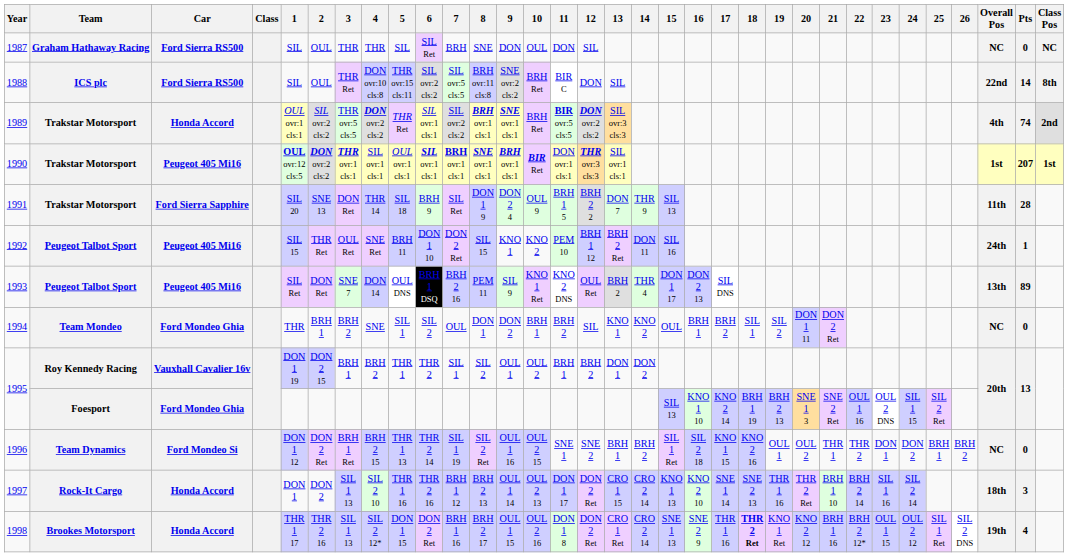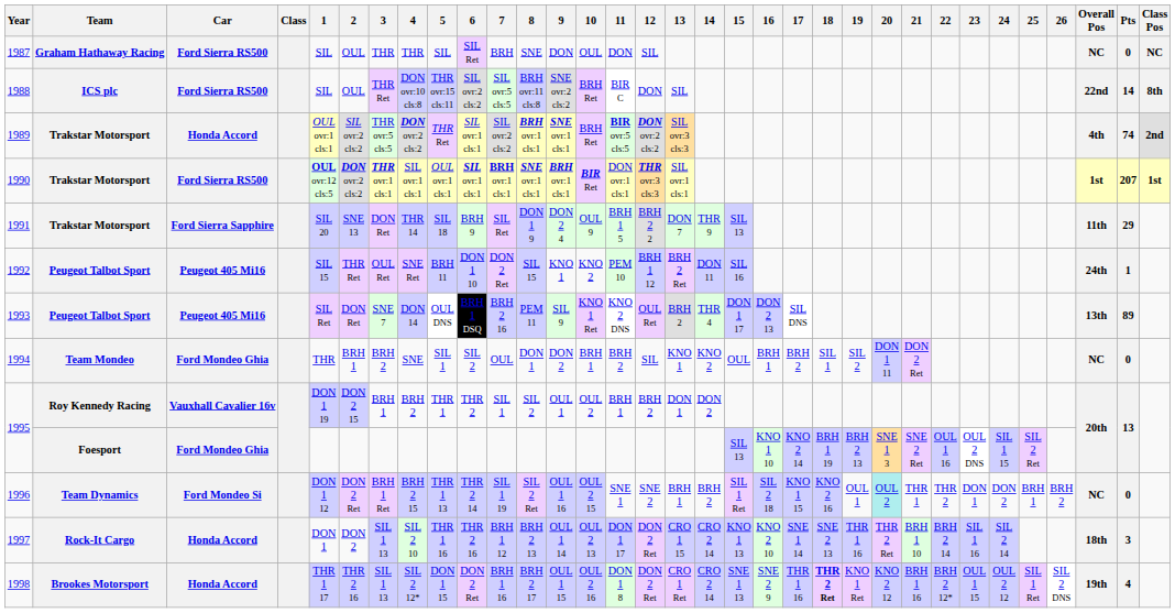 <table class="wikitable" style="text-align:center; font-size:85%">
 <tr>
 <th>Year</th>
 <th>Team</th>
 <th>Car</th>
 <th>Class</th>
 <th>1</th>
 <th>2</th>
 <th>3</th>
 <th>4</th>
 <th>5</th>
 <th>6</th>
 <th>7</th>
 <th>8</th>
 <th>9</th>
 <th>10</th>
 <th>11</th>
 <th>12</th>
 <th>13</th>
 <th>14</th>
 <th>15</th>
 <th>16</th>
 <th>17</th>
 <th>18</th>
 <th>19</th>
 <th>20</th>
 <th>21</th>
 <th>22</th>
 <th>23</th>
 <th>24</th>
 <th>25</th>
 <th>26</th>
 <th>Overall<br>Pos</th>
 <th>Pts</th>
 <th>Class<br>Pos</th>
 </tr>
 <tr>
 <td><a href='#'>1987</a></td>
 <th nowrap><a href='#'>Graham Hathaway Racing</a></th>
 <th nowrap><a href='#'>Ford Sierra RS500</a></th>
 <th><span></span></th>
 <td><a href='#'>SIL</a></td>
 <td><a href='#'>OUL</a></td>
 <td><a href='#'>THR</a></td>
 <td><a href='#'>THR</a></td>
 <td><a href='#'>SIL</a></td>
 <td style="background:#EFCFFF;"><a href='#'>SIL</a><br><small>Ret</small></td>
 <td><a href='#'>BRH</a></td>
 <td><a href='#'>SNE</a></td>
 <td><a href='#'>DON</a></td>
 <td><a href='#'>OUL</a></td>
 <td><a href='#'>DON</a></td>
 <td><a href='#'>SIL</a></td>
 <td></td>
 <td></td>
 <td></td>
 <td></td>
 <td></td>
 <td></td>
 <td></td>
 <td></td>
 <td></td>
 <td></td>
 <td></td>
 <td></td>
 <td></td>
 <td></td>
 <th>NC</th>
 <th>0</th>
 <th>NC</th>
 </tr>
 <tr>
 <td><a href='#'>1988</a></td>
 <th nowrap><a href='#'>ICS plc</a></th>
 <th nowrap><a href='#'>Ford Sierra RS500</a></th>
 <th><span></span></th>
 <td><a href='#'>SIL</a></td>
 <td><a href='#'>OUL</a></td>
 <td style="background:#EFCFFF;"><a href='#'>THR</a><br><small>Ret</small></td>
 <td style="background:#CFCFFF;"><a href='#'>DON</a><br><small>ovr:10<br>cls:8</small></td>
 <td style="background:#CFCFFF;"><a href='#'>THR</a><br><small>ovr:15<br>cls:11</small></td>
 <td style="background:#DFDFDF;"><a href='#'>SIL</a><br><small>ovr:2<br>cls:2</small></td>
 <td style="background:#DFFFDF;"><a href='#'>SIL</a><br><small>ovr:5<br>cls:5</small></td>
 <td style="background:#CFCFFF;"><a href='#'>BRH</a><br><small>ovr:11<br>cls:8</small></td>
 <td style="background:#DFDFDF;"><a href='#'>SNE</a><br><small>ovr:2<br>cls:2</small></td>
 <td style="background:#EFCFFF;"><a href='#'>BRH</a><br><small>Ret</small></td>
 <td style="background:#FFFFFF;"><a href='#'>BIR</a><br><small>C</small></td>
 <td><a href='#'>DON</a></td>
 <td><a href='#'>SIL</a></td>
 <td></td>
 <td></td>
 <td></td>
 <td></td>
 <td></td>
 <td></td>
 <td></td>
 <td></td>
 <td></td>
 <td></td>
 <td></td>
 <td></td>
 <td></td>
 <th>22nd</th>
 <th>14</th>
 <th>8th</th>
 </tr>
 <tr>
 <td><a href='#'>1989</a></td>
 <th nowrap>Trakstar Motorsport</th>
 <th nowrap><a href='#'>Honda Accord</a></th>
 <th><span></span></th>
 <td style="background:#FFFFBF;"><em><a href='#'>OUL</a></em><br><small>ovr:1<br>cls:1</small></td>
 <td style="background:#DFDFDF;"><em><a href='#'>SIL</a></em><br><small>ovr:2<br>cls:2</small></td>
 <td style="background:#DFFFDF;"><a href='#'>THR</a><br><small>ovr:5<br>cls:5</small></td>
 <td style="background:#DFDFDF;"><strong><em><a href='#'>DON</a></em></strong><br><small>ovr:2<br>cls:2</small></td>
 <td style="background:#EFCFFF;"><em><a href='#'>THR</a></em><br><small>Ret</small></td>
 <td style="background:#FFFFBF;"><em><a href='#'>SIL</a></em><br><small>ovr:1<br>cls:1</small></td>
 <td style="background:#DFDFDF;"><a href='#'>SIL</a><br><small>ovr:2<br>cls:2</small></td>
 <td style="background:#FFFFBF;"><strong><em><a href='#'>BRH</a></em></strong><br><small>ovr:1<br>cls:1</small></td>
 <td style="background:#FFFFBF;"><strong><em><a href='#'>SNE</a></em></strong><br><small>ovr:1<br>cls:1</small></td>
 <td style="background:#EFCFFF;"><a href='#'>BRH</a><br><small>Ret</small></td>
 <td style="background:#DFFFDF;"><strong><a href='#'>BIR</a></strong><br><small>ovr:5<br>cls:5</small></td>
 <td style="background:#DFDFDF;"><strong><em><a href='#'>DON</a></em></strong><br><small>ovr:2<br>cls:2</small></td>
 <td style="background:#FFDF9F;"><a href='#'>SIL</a><br><small>ovr:3<br>cls:3</small></td>
 <td></td>
 <td></td>
 <td></td>
 <td></td>
 <td></td>
 <td></td>
 <td></td>
 <td></td>
 <td></td>
 <td></td>
 <td></td>
 <td></td>
 <td></td>
 <th>4th</th>
 <th>74</th>
 <td style="background:#DFDFDF;"><strong>2nd</strong></td>
 </tr>
 <tr>
 <td><a href='#'>1990</a></td>
 <th nowrap>Trakstar Motorsport</th>
-<th nowrap><a href='#'>Peugeot 405 Mi16</a></th>
+<th nowrap><a href='#'>Ford Sierra RS500</a></th>
 <th><span></span></th>
 <td style="background:#DFFFDF;"><strong><a href='#'>OUL</a></strong><br><small>ovr:12<br>cls:5</small></td>
 <td style="background:#DFDFDF;"><strong><em><a href='#'>DON</a></em></strong><br><small>ovr:2<br>cls:2</small></td>
 <td style="background:#FFFFBF;"><strong><em><a href='#'>THR</a></em></strong><br><small>ovr:1<br>cls:1</small></td>
 <td style="background:#FFFFBF;"><a href='#'>SIL</a><br><small>ovr:1<br>cls:1</small></td>
 <td style="background:#FFFFBF;"><em><a href='#'>OUL</a></em><br><small>ovr:1<br>cls:1</small></td>
 <td style="background:#FFFFBF;"><strong><em><a href='#'>SIL</a></em></strong><br><small>ovr:1<br>cls:1</small></td>
 <td style="background:#FFFFBF;"><strong><a href='#'>BRH</a></strong><br><small>ovr:1<br>cls:1</small></td>
 <td style="background:#FFFFBF;"><strong><em><a href='#'>SNE</a></em></strong><br><small>ovr:1<br>cls:1</small></td>
 <td style="background:#FFFFBF;"><strong><em><a href='#'>BRH</a></em></strong><br><small>ovr:1<br>cls:1</small></td>
 <td style="background:#EFCFFF;"><strong><em><a href='#'>BIR</a></em></strong><br><small>Ret</small></td>
 <td style="background:#FFFFBF;"><a href='#'>DON</a><br><small>ovr:1<br>cls:1</small></td>
 <td style="background:#FFDF9F;"><strong><em><a href='#'>THR</a></em></strong><br><small>ovr:3<br>cls:3</small></td>
 <td style="background:#FFFFBF;"><a href='#'>SIL</a><br><small>ovr:1<br>cls:1</small></td>
 <td></td>
 <td></td>
 <td></td>
 <td></td>
 <td></td>
 <td></td>
 <td></td>
 <td></td>
 <td></td>
 <td></td>
 <td></td>
 <td></td>
 <td></td>
 <td style="background:#FFFFBF;"><strong>1st</strong></td>
 <td style="background:#FFFFBF;"><strong>207</strong></td>
 <td style="background:#FFFFBF;"><strong>1st</strong></td>
 </tr>
 <tr>
 <td><a href='#'>1991</a></td>
 <th nowrap>Trakstar Motorsport</th>
 <th nowrap><a href='#'>Ford Sierra Sapphire</a></th>
 <th></th>
 <td style="background:#CFCFFF;"><a href='#'>SIL</a><br><small>20</small></td>
 <td style="background:#CFCFFF;"><a href='#'>SNE</a><br><small>13</small></td>
 <td style="background:#EFCFFF;"><a href='#'>DON</a><br><small>Ret</small></td>
 <td style="background:#CFCFFF;"><a href='#'>THR</a><br><small>14</small></td>
 <td style="background:#CFCFFF;"><a href='#'>SIL</a><br><small>18</small></td>
 <td style="background:#DFFFDF;"><a href='#'>BRH</a><br><small>9</small></td>
 <td style="background:#EFCFFF;"><a href='#'>SIL</a><br><small>Ret</small></td>
 <td style="background:#CFCFFF;"><a href='#'>DON<br>1</a><br><small>9</small></td>
 <td style="background:#DFFFDF;"><a href='#'>DON<br>2</a><br><small>4</small></td>
 <td style="background:#DFFFDF;"><a href='#'>OUL</a><br><small>9</small></td>
 <td style="background:#DFFFDF;"><a href='#'>BRH<br>1</a><br><small>5</small></td>
 <td style="background:#DFDFDF;"><a href='#'>BRH<br>2</a><br><small>2</small></td>
 <td style="background:#DFFFDF;"><a href='#'>DON</a><br><small>7</small></td>
 <td style="background:#DFFFDF;"><a href='#'>THR</a><br><small>9</small></td>
 <td style="background:#CFCFFF;"><a href='#'>SIL</a><br><small>13</small></td>
 <td></td>
 <td></td>
 <td></td>
 <td></td>
 <td></td>
 <td></td>
 <td></td>
 <td></td>
 <td></td>
 <td></td>
 <td></td>
 <th>11th</th>
-<th>28</th>
+<th>29</th>
 <td></td>
 </tr>
 <tr>
 <td><a href='#'>1992</a></td>
 <th nowrap><a href='#'>Peugeot Talbot Sport</a></th>
 <th nowrap><a href='#'>Peugeot 405 Mi16</a></th>
 <th></th>
 <td style="background:#CFCFFF;"><a href='#'>SIL</a><br><small>15</small></td>
 <td style="background:#EFCFFF;"><a href='#'>THR</a><br><small>Ret</small></td>
 <td style="background:#EFCFFF;"><a href='#'>OUL</a><br><small>Ret</small></td>
 <td style="background:#EFCFFF;"><a href='#'>SNE</a><br><small>Ret</small></td>
 <td style="background:#CFCFFF;"><a href='#'>BRH</a><br><small>11</small></td>
 <td style="background:#CFCFFF;"><a href='#'>DON<br>1</a><br><small>10</small></td>
 <td style="background:#EFCFFF;"><a href='#'>DON<br>2</a><br><small>Ret</small></td>
 <td style="background:#CFCFFF;"><a href='#'>SIL</a><br><small>15</small></td>
 <td><a href='#'>KNO<br>1</a></td>
 <td><a href='#'>KNO<br>2</a></td>
 <td style="background:#DFFFDF;"><a href='#'>PEM</a><br><small>10</small></td>
 <td style="background:#CFCFFF;"><a href='#'>BRH<br>1</a><br><small>12</small></td>
 <td style="background:#EFCFFF;"><a href='#'>BRH<br>2</a><br><small>Ret</small></td>
 <td style="background:#CFCFFF;"><a href='#'>DON</a><br><small>11</small></td>
 <td style="background:#CFCFFF;"><a href='#'>SIL</a><br><small>16</small></td>
 <td></td>
 <td></td>
 <td></td>
 <td></td>
 <td></td>
 <td></td>
 <td></td>
 <td></td>
 <td></td>
 <td></td>
 <td></td>
 <th>24th</th>
 <th>1</th>
 <td></td>
 </tr>
 <tr>
 <td><a href='#'>1993</a></td>
 <th nowrap><a href='#'>Peugeot Talbot Sport</a></th>
 <th nowrap><a href='#'>Peugeot 405 Mi16</a></th>
 <th></th>
 <td style="background:#EFCFFF;"><a href='#'>SIL</a><br><small>Ret</small></td>
 <td style="background:#EFCFFF;"><a href='#'>DON</a><br><small>Ret</small></td>
 <td style="background:#DFFFDF;"><a href='#'>SNE</a><br><small>7</small></td>
 <td style="background:#CFCFFF;"><a href='#'>DON</a><br><small>14</small></td>
 <td style="background:#FFFFFF;"><a href='#'>OUL</a><br><small>DNS</small></td>
 <td style="background:#000000; color:white"><a href='#'><span>BRH<br>1</span></a><br><small>DSQ</small></td>
 <td style="background:#CFCFFF;"><a href='#'>BRH<br>2</a><br><small>16</small></td>
 <td style="background:#CFCFFF;"><a href='#'>PEM</a><br><small>11</small></td>
 <td style="background:#DFFFDF;"><a href='#'>SIL</a><br><small>9</small></td>
 <td style="background:#EFCFFF;"><a href='#'>KNO<br>1</a><br><small>Ret</small></td>
 <td style="background:#FFFFFF;"><a href='#'>KNO<br>2</a><br><small>DNS</small></td>
 <td style="background:#EFCFFF;"><a href='#'>OUL</a><br><small>Ret</small></td>
 <td style="background:#DFDFDF;"><a href='#'>BRH</a><br><small>2</small></td>
 <td style="background:#DFFFDF;"><a href='#'>THR</a><br><small>4</small></td>
 <td style="background:#CFCFFF;"><a href='#'>DON<br>1</a><br><small>17</small></td>
 <td style="background:#CFCFFF;"><a href='#'>DON<br>2</a><br><small>13</small></td>
 <td style="background:#FFFFFF;"><a href='#'>SIL</a><br><small>DNS</small></td>
 <td></td>
 <td></td>
 <td></td>
 <td></td>
 <td></td>
 <td></td>
 <td></td>
 <td></td>
 <td></td>
 <th>13th</th>
 <th>89</th>
 <td></td>
 </tr>
 <tr>
 <td><a href='#'>1994</a></td>
 <th nowrap><a href='#'>Team Mondeo</a></th>
 <th nowrap><a href='#'>Ford Mondeo Ghia</a></th>
 <th></th>
 <td><a href='#'>THR</a></td>
 <td><a href='#'>BRH<br>1</a></td>
 <td><a href='#'>BRH<br>2</a></td>
 <td><a href='#'>SNE</a></td>
 <td><a href='#'>SIL<br>1</a></td>
 <td><a href='#'>SIL<br>2</a></td>
 <td><a href='#'>OUL</a></td>
 <td><a href='#'>DON<br>1</a></td>
 <td><a href='#'>DON<br>2</a></td>
 <td><a href='#'>BRH<br>1</a></td>
 <td><a href='#'>BRH<br>2</a></td>
 <td><a href='#'>SIL</a></td>
 <td><a href='#'>KNO<br>1</a></td>
 <td><a href='#'>KNO<br>2</a></td>
 <td><a href='#'>OUL</a></td>
 <td><a href='#'>BRH<br>1</a></td>
 <td><a href='#'>BRH<br>2</a></td>
 <td><a href='#'>SIL<br>1</a></td>
 <td><a href='#'>SIL<br>2</a></td>
 <td style="background:#CFCFFF;"><a href='#'>DON<br>1</a><br><small>11</small></td>
 <td style="background:#EFCFFF;"><a href='#'>DON<br>2</a><br><small>Ret</small></td>
 <td></td>
 <td></td>
 <td></td>
 <td></td>
 <td></td>
 <th>NC</th>
 <th>0</th>
 <td></td>
 </tr>
 <tr>
 <td rowspan=2><a href='#'>1995</a></td>
 <th nowrap>Roy Kennedy Racing</th>
 <th nowrap><a href='#'>Vauxhall Cavalier 16v</a></th>
 <th rowspan=2></th>
 <td style="background:#CFCFFF;"><a href='#'>DON<br>1</a><br><small>19</small></td>
 <td style="background:#CFCFFF;"><a href='#'>DON<br>2</a><br><small>15</small></td>
 <td><a href='#'>BRH<br>1</a></td>
 <td><a href='#'>BRH<br>2</a></td>
 <td><a href='#'>THR<br>1</a></td>
 <td><a href='#'>THR<br>2</a></td>
 <td><a href='#'>SIL<br>1</a></td>
 <td><a href='#'>SIL<br>2</a></td>
 <td><a href='#'>OUL<br>1</a></td>
 <td><a href='#'>OUL<br>2</a></td>
 <td><a href='#'>BRH<br>1</a></td>
 <td><a href='#'>BRH<br>2</a></td>
 <td><a href='#'>DON<br>1</a></td>
 <td><a href='#'>DON<br>2</a></td>
 <td></td>
 <td></td>
 <td></td>
 <td></td>
 <td></td>
 <td></td>
 <td></td>
 <td></td>
 <td></td>
 <td></td>
 <td></td>
 <td></td>
 <th rowspan=2>20th</th>
 <th rowspan=2>13</th>
 <td rowspan=2></td>
 </tr>
 <tr>
 <th nowrap>Foesport</th>
 <th nowrap><a href='#'>Ford Mondeo Ghia</a></th>
 <td></td>
 <td></td>
 <td></td>
 <td></td>
 <td></td>
 <td></td>
 <td></td>
 <td></td>
 <td></td>
 <td></td>
 <td></td>
 <td></td>
 <td></td>
 <td></td>
 <td style="background:#CFCFFF;"><a href='#'>SIL</a><br><small>13</small></td>
 <td style="background:#DFFFDF;"><a href='#'>KNO<br>1</a><br><small>10</small></td>
 <td style="background:#CFCFFF;"><a href='#'>KNO<br>2</a><br><small>14</small></td>
 <td style="background:#CFCFFF;"><a href='#'>BRH<br>1</a><br><small>19</small></td>
 <td style="background:#CFCFFF;"><a href='#'>BRH<br>2</a><br><small>13</small></td>
 <td style="background:#FFDF9F;"><a href='#'>SNE<br>1</a><br><small>3</small></td>
 <td style="background:#EFCFFF;"><a href='#'>SNE<br>2</a><br><small>Ret</small></td>
 <td style="background:#CFCFFF;"><a href='#'>OUL<br>1</a><br><small>16</small></td>
 <td style="background:#FFFFFF;"><a href='#'>OUL<br>2</a><br><small>DNS</small></td>
 <td style="background:#CFCFFF;"><a href='#'>SIL<br>1</a><br><small>15</small></td>
 <td style="background:#EFCFFF;"><a href='#'>SIL<br>2</a><br><small>Ret</small></td>
 <td></td>
 </tr>
 <tr>
 <td><a href='#'>1996</a></td>
 <th nowrap><a href='#'>Team Dynamics</a></th>
 <th nowrap><a href='#'>Ford Mondeo Si</a></th>
 <th></th>
 <td style="background:#CFCFFF;"><a href='#'>DON<br>1</a><br><small>12</small></td>
 <td style="background:#EFCFFF;"><a href='#'>DON<br>2</a><br><small>Ret</small></td>
 <td style="background:#EFCFFF;"><a href='#'>BRH<br>1</a><br><small>Ret</small></td>
 <td style="background:#CFCFFF;"><a href='#'>BRH<br>2</a><br><small>15</small></td>
 <td style="background:#CFCFFF;"><a href='#'>THR<br>1</a><br><small>13</small></td>
 <td style="background:#CFCFFF;"><a href='#'>THR<br>2</a><br><small>14</small></td>
 <td style="background:#CFCFFF;"><a href='#'>SIL<br>1</a><br><small>19</small></td>
 <td style="background:#EFCFFF;"><a href='#'>SIL<br>2</a><br><small>Ret</small></td>
 <td style="background:#CFCFFF;"><a href='#'>OUL<br>1</a><br><small>16</small></td>
 <td style="background:#CFCFFF;"><a href='#'>OUL<br>2</a><br><small>15</small></td>
 <td><a href='#'>SNE<br>1</a></td>
 <td><a href='#'>SNE<br>2</a></td>
 <td><a href='#'>BRH<br>1</a></td>
 <td><a href='#'>BRH<br>2</a></td>
 <td style="background:#EFCFFF;"><a href='#'>SIL<br>1</a><br><small>Ret</small></td>
 <td style="background:#CFCFFF;"><a href='#'>SIL<br>2</a><br><small>18</small></td>
 <td style="background:#CFCFFF;"><a href='#'>KNO<br>1</a><br><small>15</small></td>
 <td style="background:#CFCFFF;"><a href='#'>KNO<br>2</a><br><small>16</small></td>
 <td><a href='#'>OUL<br>1</a></td>
-<td><a href='#'>OUL<br>2</a></td>
+<td style="background: paleturquoise;"><a href='#'>OUL<br>2</a></td>
 <td><a href='#'>THR<br>1</a></td>
 <td><a href='#'>THR<br>2</a></td>
 <td><a href='#'>DON<br>1</a></td>
 <td><a href='#'>DON<br>2</a></td>
 <td><a href='#'>BRH<br>1</a></td>
 <td><a href='#'>BRH<br>2</a></td>
 <th>NC</th>
 <th>0</th>
 <td></td>
 </tr>
 <tr>
 <td><a href='#'>1997</a></td>
 <th nowrap><a href='#'>Rock-It Cargo</a></th>
 <th nowrap><a href='#'>Honda Accord</a></th>
 <th></th>
 <td><a href='#'>DON<br>1</a></td>
 <td><a href='#'>DON<br>2</a></td>
 <td style="background:#CFCFFF;"><a href='#'>SIL<br>1</a><br><small>13</small></td>
 <td style="background:#DFFFDF;"><a href='#'>SIL<br>2</a><br><small>10</small></td>
 <td style="background:#CFCFFF;"><a href='#'>THR<br>1</a><br><small>16</small></td>
 <td style="background:#CFCFFF;"><a href='#'>THR<br>2</a><br><small>16</small></td>
 <td style="background:#CFCFFF;"><a href='#'>BRH<br>1</a><br><small>12</small></td>
 <td style="background:#CFCFFF;"><a href='#'>BRH<br>2</a><br><small>13</small></td>
 <td style="background:#CFCFFF;"><a href='#'>OUL<br>1</a><br><small>14</small></td>
 <td style="background:#CFCFFF;"><a href='#'>OUL<br>2</a><br><small>13</small></td>
 <td style="background:#CFCFFF;"><a href='#'>DON<br>1</a><br><small>17</small></td>
 <td style="background:#EFCFFF;"><a href='#'>DON<br>2</a><br><small>Ret</small></td>
 <td style="background:#CFCFFF;"><a href='#'>CRO<br>1</a><br><small>15</small></td>
 <td style="background:#CFCFFF;"><a href='#'>CRO<br>2</a><br><small>14</small></td>
 <td style="background:#CFCFFF;"><a href='#'>KNO<br>1</a><br><small>13</small></td>
 <td style="background:#DFFFDF;"><a href='#'>KNO<br>2</a><br><small>10</small></td>
 <td style="background:#CFCFFF;"><a href='#'>SNE<br>1</a><br><small>14</small></td>
 <td style="background:#CFCFFF;"><a href='#'>SNE<br>2</a><br><small>13</small></td>
 <td style="background:#CFCFFF;"><a href='#'>THR<br>1</a><br><small>16</small></td>
 <td style="background:#EFCFFF;"><a href='#'>THR<br>2</a><br><small>Ret</small></td>
 <td style="background:#DFFFDF;"><a href='#'>BRH<br>1</a><br><small>10</small></td>
 <td style="background:#CFCFFF;"><a href='#'>BRH<br>2</a><br><small>14</small></td>
 <td style="background:#CFCFFF;"><a href='#'>SIL<br>1</a><br><small>16</small></td>
 <td style="background:#CFCFFF;"><a href='#'>SIL<br>2</a><br><small>14</small></td>
 <td></td>
 <td></td>
 <th>18th</th>
 <th>3</th>
 <td></td>
 </tr>
 <tr>
 <td><a href='#'>1998</a></td>
 <th nowrap><a href='#'>Brookes Motorsport</a></th>
 <th nowrap><a href='#'>Honda Accord</a></th>
 <th></th>
 <td style="background:#CFCFFF;"><a href='#'>THR<br>1</a><br><small>17</small></td>
 <td style="background:#CFCFFF;"><a href='#'>THR<br>2</a><br><small>16</small></td>
 <td style="background:#CFCFFF;"><a href='#'>SIL<br>1</a><br><small>13</small></td>
 <td style="background:#CFCFFF;"><a href='#'>SIL<br>2</a><br><small>12*</small></td>
 <td style="background:#CFCFFF;"><a href='#'>DON<br>1</a><br><small>15</small></td>
 <td style="background:#EFCFFF;"><a href='#'>DON<br>2</a><br><small>Ret</small></td>
 <td style="background:#CFCFFF;"><a href='#'>BRH<br>1</a><br><small>16</small></td>
 <td style="background:#CFCFFF;"><a href='#'>BRH<br>2</a><br><small>17</small></td>
 <td style="background:#CFCFFF;"><a href='#'>OUL<br>1</a><br><small>15</small></td>
 <td style="background:#CFCFFF;"><a href='#'>OUL<br>2</a><br><small>16</small></td>
 <td style="background:#DFFFDF;"><a href='#'>DON<br>1</a><br><small>8</small></td>
 <td style="background:#EFCFFF;"><a href='#'>DON<br>2</a><br><small>Ret</small></td>
 <td style="background:#EFCFFF;"><a href='#'>CRO<br>1</a><br><small>Ret</small></td>
 <td style="background:#CFCFFF;"><a href='#'>CRO<br>2</a><br><small>14</small></td>
 <td style="background:#CFCFFF;"><a href='#'>SNE<br>1</a><br><small>13</small></td>
 <td style="background:#DFFFDF;"><a href='#'>SNE<br>2</a><br><small>9</small></td>
 <td style="background:#CFCFFF;"><a href='#'>THR<br>1</a><br><small>16</small></td>
 <td style="background:#EFCFFF;"><strong><a href='#'>THR<br>2</a><br><small>Ret</small></strong></td>
 <td style="background:#EFCFFF;"><a href='#'>KNO<br>1</a><br><small>Ret</small></td>
 <td style="background:#CFCFFF;"><a href='#'>KNO<br>2</a><br><small>12</small></td>
 <td style="background:#CFCFFF;"><a href='#'>BRH<br>1</a><br><small>16</small></td>
 <td style="background:#CFCFFF;"><a href='#'>BRH<br>2</a><br><small>12*</small></td>
 <td style="background:#CFCFFF;"><a href='#'>OUL<br>1</a><br><small>15</small></td>
 <td style="background:#CFCFFF;"><a href='#'>OUL<br>2</a><br><small>12</small></td>
 <td style="background:#EFCFFF;"><a href='#'>SIL<br>1</a><br><small>Ret</small></td>
 <td style="background:#FFFFFF;"><a href='#'>SIL<br>2</a><br><small>DNS</small></td>
 <th>19th</th>
 <th>4</th>
 <td></td>
 </tr>
 </table>
